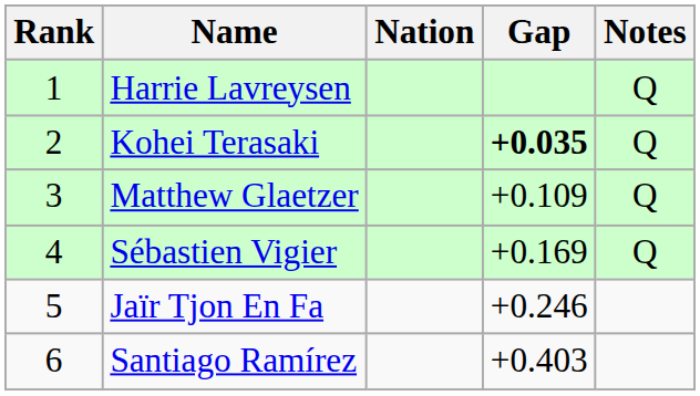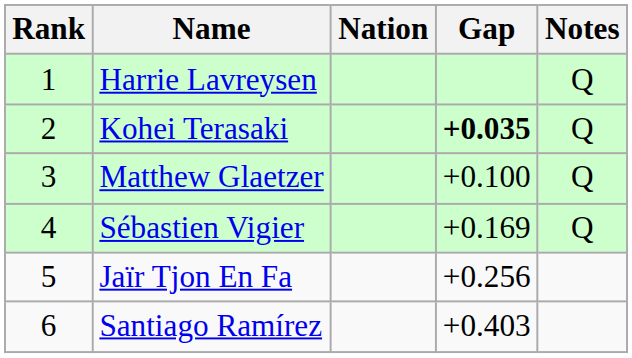 <table class="wikitable sortable" style="text-align:center">
 <tr>
 <th>Rank</th>
 <th>Name</th>
 <th>Nation</th>
 <th>Gap</th>
 <th>Notes</th>
 </tr>
 <tr bgcolor=ccffcc>
 <td>1</td>
 <td align=left><a href='#'>Harrie Lavreysen</a></td>
 <td align=left></td>
 <td></td>
 <td>Q</td>
 </tr>
 <tr bgcolor=ccffcc>
 <td>2</td>
 <td align=left><a href='#'>Kohei Terasaki</a></td>
 <td align=left></td>
 <td><strong>+0.035</strong></td>
 <td>Q</td>
 </tr>
 <tr bgcolor=ccffcc>
 <td>3</td>
 <td align=left><a href='#'>Matthew Glaetzer</a></td>
 <td align=left></td>
-<td>+0.109</td>
+<td>+0.100</td>
 <td>Q</td>
 </tr>
 <tr bgcolor=ccffcc>
 <td>4</td>
 <td align=left><a href='#'>Sébastien Vigier</a></td>
 <td align=left></td>
 <td>+0.169</td>
 <td>Q</td>
 </tr>
 <tr>
 <td>5</td>
 <td align=left><a href='#'>Jaïr Tjon En Fa</a></td>
 <td align=left></td>
-<td>+0.246</td>
+<td>+0.256</td>
 </tr>
 <tr>
 <td>6</td>
 <td align=left><a href='#'>Santiago Ramírez</a></td>
 <td align=left></td>
 <td>+0.403</td>
 <td></td>
 </tr>
 </table>
